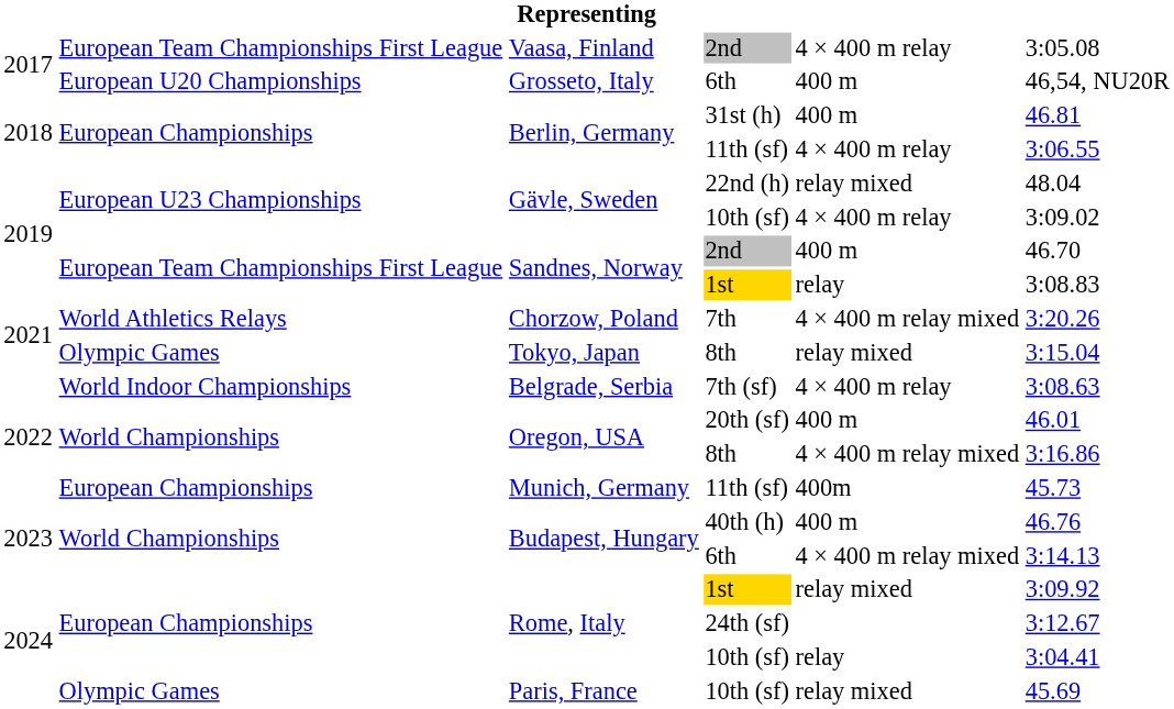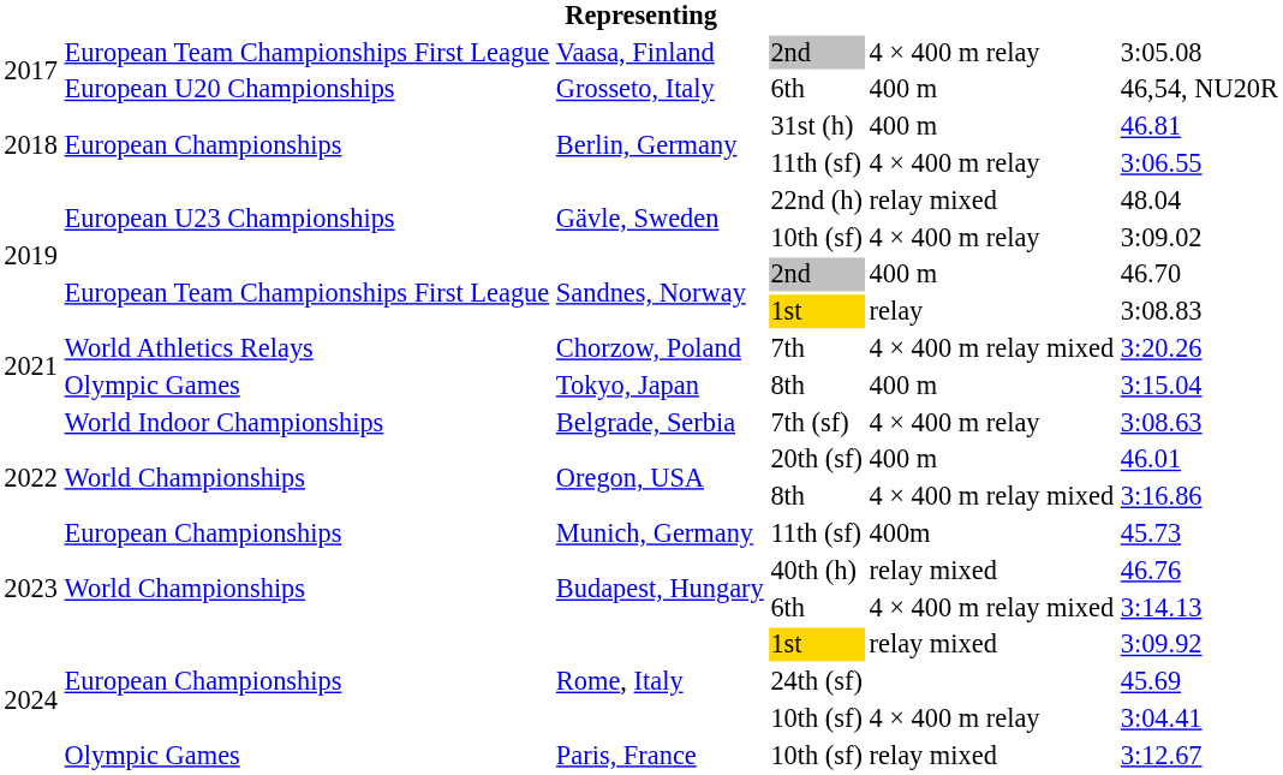 <table>
 <tr>
 <th colspan="6">Representing </th>
 </tr>
 <tr>
 <td rowspan=2>2017</td>
 <td><a href='#'>European Team Championships First League</a></td>
 <td><a href='#'>Vaasa, Finland</a></td>
 <td bgcolor=silver>2nd</td>
 <td>4 × 400 m relay</td>
 <td>3:05.08</td>
 </tr>
 <tr>
 <td><a href='#'>European U20 Championships</a></td>
 <td><a href='#'>Grosseto, Italy</a></td>
 <td>6th</td>
 <td>400 m</td>
 <td>46,54, NU20R</td>
 </tr>
 <tr>
 <td rowspan=2>2018</td>
 <td rowspan=2><a href='#'>European Championships</a></td>
 <td rowspan=2><a href='#'>Berlin, Germany</a></td>
 <td>31st (h)</td>
 <td>400 m</td>
 <td><a href='#'>46.81</a></td>
 </tr>
 <tr>
 <td>11th (sf)</td>
 <td>4 × 400 m relay</td>
 <td><a href='#'>3:06.55</a></td>
 </tr>
 <tr>
 <td rowspan=4>2019</td>
 <td rowspan=2><a href='#'>European U23 Championships</a></td>
 <td rowspan=2><a href='#'>Gävle, Sweden</a></td>
 <td>22nd (h)</td>
 <td> relay mixed</td>
 <td>48.04</td>
 </tr>
 <tr>
 <td>10th (sf)</td>
 <td>4 × 400 m relay</td>
 <td>3:09.02</td>
 </tr>
 <tr>
 <td rowspan=2><a href='#'>European Team Championships First League</a></td>
 <td rowspan=2><a href='#'>Sandnes, Norway</a></td>
 <td bgcolor=silver>2nd</td>
 <td>400 m</td>
 <td>46.70</td>
 </tr>
 <tr>
 <td bgcolor=gold>1st</td>
 <td> relay</td>
 <td>3:08.83</td>
 </tr>
 <tr>
 <td rowspan=2>2021</td>
 <td><a href='#'>World Athletics Relays</a></td>
 <td><a href='#'>Chorzow, Poland</a></td>
 <td>7th</td>
 <td>4 × 400 m relay mixed</td>
 <td><a href='#'>3:20.26</a></td>
 </tr>
 <tr>
 <td><a href='#'>Olympic Games</a></td>
 <td><a href='#'>Tokyo, Japan</a></td>
 <td>8th</td>
-<td> relay mixed</td>
+<td>400 m</td>
 <td><a href='#'>3:15.04</a></td>
 </tr>
 <tr>
 <td rowspan=4>2022</td>
 <td><a href='#'>World Indoor Championships</a></td>
 <td><a href='#'>Belgrade, Serbia</a></td>
 <td>7th (sf)</td>
 <td>4 × 400 m relay</td>
 <td><a href='#'>3:08.63</a></td>
 </tr>
 <tr>
 <td rowspan=2><a href='#'>World Championships</a></td>
 <td rowspan=2><a href='#'>Oregon, USA</a></td>
 <td>20th (sf)</td>
 <td>400 m</td>
 <td><a href='#'>46.01</a></td>
 </tr>
 <tr>
 <td>8th</td>
 <td>4 × 400 m relay mixed</td>
 <td><a href='#'>3:16.86</a></td>
 </tr>
 <tr>
 <td><a href='#'>European Championships</a></td>
 <td><a href='#'>Munich, Germany</a></td>
 <td>11th (sf)</td>
 <td>400m</td>
 <td><a href='#'>45.73</a></td>
 </tr>
 <tr>
 <td rowspan=2>2023</td>
 <td rowspan=2><a href='#'>World Championships</a></td>
 <td rowspan=2><a href='#'>Budapest, Hungary</a></td>
 <td>40th (h)</td>
-<td>400 m</td>
+<td> relay mixed</td>
 <td><a href='#'>46.76</a></td>
 </tr>
 <tr>
 <td>6th</td>
 <td>4 × 400 m relay mixed</td>
 <td><a href='#'>3:14.13</a></td>
 </tr>
 <tr>
 <td rowspan=4>2024</td>
 <td rowspan="3"><a href='#'>European Championships</a></td>
 <td rowspan="3"><a href='#'>Rome</a>, <a href='#'>Italy</a></td>
 <td bgcolor=gold>1st</td>
 <td> relay mixed</td>
 <td><a href='#'>3:09.92</a>  </td>
 </tr>
 <tr>
 <td>24th (sf)</td>
 <td></td>
-<td><a href='#'>3:12.67</a></td>
+<td><a href='#'>45.69</a></td>
 </tr>
 <tr>
 <td>10th (sf)</td>
-<td> relay</td>
+<td>4 × 400 m relay</td>
 <td><a href='#'>3:04.41</a></td>
 </tr>
 <tr>
 <td><a href='#'>Olympic Games</a></td>
 <td><a href='#'>Paris, France</a></td>
 <td>10th (sf)</td>
 <td> relay mixed</td>
-<td><a href='#'>45.69</a></td>
+<td><a href='#'>3:12.67</a></td>
 </tr>
 </table>
